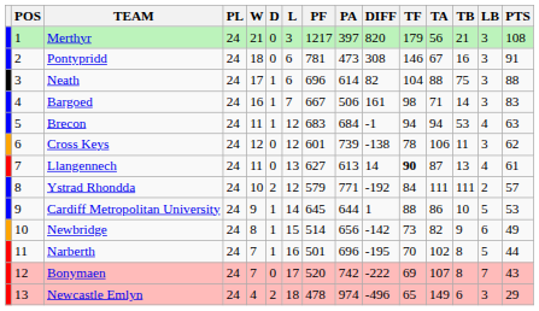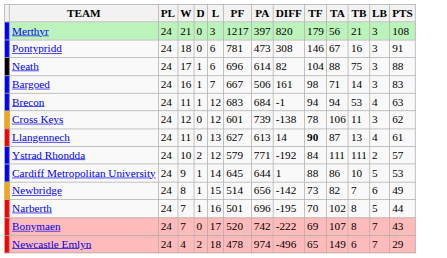 <table class="wikitable" style="vertical-align:bottom;">
 <tr>
 <th></th>
-<th>POS</th>
 <th>TEAM</th>
 <th>PL</th>
 <th>W</th>
 <th>D</th>
 <th>L</th>
 <th>PF</th>
 <th>PA</th>
 <th>DIFF</th>
 <th>TF</th>
 <th>TA</th>
 <th>TB</th>
 <th>LB</th>
 <th>PTS</th>
 </tr>
 <tr>
 <td style="background: blue"></td>
-<td style="background: #bcf3bb">1</td>
 <td style="background: #bcf3bb"><a href='#'>Merthyr</a></td>
 <td style="background: #bcf3bb">24</td>
 <td style="background: #bcf3bb">21</td>
 <td style="background: #bcf3bb">0</td>
 <td style="background: #bcf3bb">3</td>
 <td style="background: #bcf3bb">1217</td>
 <td style="background: #bcf3bb">397</td>
 <td style="background: #bcf3bb">820</td>
 <td style="background: #bcf3bb">179</td>
 <td style="background: #bcf3bb">56</td>
 <td style="background: #bcf3bb">21</td>
 <td style="background: #bcf3bb">3</td>
 <td style="background: #bcf3bb">108</td>
 </tr>
 <tr>
 <td style="background: blue"></td>
-<td>2</td>
 <td><a href='#'>Pontypridd</a></td>
 <td>24</td>
 <td>18</td>
 <td>0</td>
 <td>6</td>
 <td>781</td>
 <td>473</td>
 <td>308</td>
 <td>146</td>
 <td>67</td>
 <td>16</td>
 <td>3</td>
 <td>91</td>
 </tr>
 <tr>
 <td style="background: black"></td>
-<td>3</td>
 <td><a href='#'>Neath</a></td>
 <td>24</td>
 <td>17</td>
 <td>1</td>
 <td>6</td>
 <td>696</td>
 <td>614</td>
 <td>82</td>
 <td>104</td>
 <td>88</td>
 <td>75</td>
 <td>3</td>
 <td>88</td>
 </tr>
 <tr>
 <td style="background: blue"></td>
-<td>4</td>
 <td><a href='#'>Bargoed</a></td>
 <td>24</td>
 <td>16</td>
 <td>1</td>
 <td>7</td>
 <td>667</td>
 <td>506</td>
 <td>161</td>
 <td>98</td>
 <td>71</td>
 <td>14</td>
 <td>3</td>
 <td>83</td>
 </tr>
 <tr>
 <td style="background: blue"></td>
-<td>5</td>
 <td><a href='#'>Brecon</a></td>
 <td>24</td>
 <td>11</td>
 <td>1</td>
 <td>12</td>
 <td>683</td>
 <td>684</td>
 <td>-1</td>
 <td>94</td>
 <td>94</td>
 <td>53</td>
 <td>4</td>
 <td>63</td>
 </tr>
 <tr>
 <td style="background: orange"></td>
-<td>6</td>
 <td><a href='#'>Cross Keys</a></td>
 <td>24</td>
 <td>12</td>
 <td>0</td>
 <td>12</td>
 <td>601</td>
 <td>739</td>
 <td>-138</td>
 <td>78</td>
 <td>106</td>
 <td>11</td>
 <td>3</td>
 <td>62</td>
 </tr>
 <tr>
 <td style="background: red"></td>
-<td>7</td>
 <td><a href='#'>Llangennech</a></td>
 <td>24</td>
 <td>11</td>
 <td>0</td>
 <td>13</td>
 <td>627</td>
 <td>613</td>
 <td>14</td>
 <td><strong>90</strong></td>
 <td>87</td>
 <td>13</td>
 <td>4</td>
 <td>61</td>
 </tr>
 <tr>
 <td style="background: blue"></td>
-<td>8</td>
 <td><a href='#'>Ystrad Rhondda</a></td>
 <td>24</td>
 <td>10</td>
 <td>2</td>
 <td>12</td>
 <td>579</td>
 <td>771</td>
 <td>-192</td>
 <td>84</td>
 <td>111</td>
 <td>111</td>
 <td>2</td>
 <td>57</td>
 </tr>
 <tr>
 <td style="background: blue"></td>
-<td>9</td>
 <td><a href='#'>Cardiff Metropolitan University</a></td>
 <td>24</td>
 <td>9</td>
 <td>1</td>
 <td>14</td>
 <td>645</td>
 <td>644</td>
 <td>1</td>
 <td>88</td>
 <td>86</td>
 <td>10</td>
 <td>5</td>
 <td>53</td>
 </tr>
 <tr>
 <td style="background: orange"></td>
-<td>10</td>
 <td><a href='#'>Newbridge</a></td>
 <td>24</td>
 <td>8</td>
 <td>1</td>
 <td>15</td>
 <td>514</td>
 <td>656</td>
 <td>-142</td>
 <td>73</td>
 <td>82</td>
-<td>9</td>
+<td>7</td>
 <td>6</td>
 <td>49</td>
 </tr>
 <tr>
 <td style="background: red"></td>
-<td>11</td>
 <td><a href='#'>Narberth</a></td>
 <td>24</td>
 <td>7</td>
 <td>1</td>
 <td>16</td>
 <td>501</td>
 <td>696</td>
 <td>-195</td>
 <td>70</td>
 <td>102</td>
 <td>8</td>
 <td>5</td>
 <td>44</td>
 </tr>
 <tr>
 <td style="background: red"></td>
-<td style="background: #ffbbba">12</td>
 <td style="background: #ffbbba"><a href='#'>Bonymaen</a></td>
 <td style="background: #ffbbba">24</td>
 <td style="background: #ffbbba">7</td>
 <td style="background: #ffbbba">0</td>
 <td style="background: #ffbbba">17</td>
 <td style="background: #ffbbba">520</td>
 <td style="background: #ffbbba">742</td>
 <td style="background: #ffbbba">-222</td>
 <td style="background: #ffbbba">69</td>
 <td style="background: #ffbbba">107</td>
 <td style="background: #ffbbba">8</td>
 <td style="background: #ffbbba">7</td>
 <td style="background: #ffbbba">43</td>
 </tr>
 <tr>
 <td style="background: red"></td>
-<td style="background: #ffbbba">13</td>
 <td style="background: #ffbbba"><a href='#'>Newcastle Emlyn</a></td>
 <td style="background: #ffbbba">24</td>
 <td style="background: #ffbbba">4</td>
 <td style="background: #ffbbba">2</td>
 <td style="background: #ffbbba">18</td>
 <td style="background: #ffbbba">478</td>
 <td style="background: #ffbbba">974</td>
 <td style="background: #ffbbba">-496</td>
 <td style="background: #ffbbba">65</td>
 <td style="background: #ffbbba">149</td>
 <td style="background: #ffbbba">6</td>
-<td style="background: #ffbbba">3</td>
+<td style="background: #ffbbba">7</td>
 <td style="background: #ffbbba">29</td>
 </tr>
 </table>
